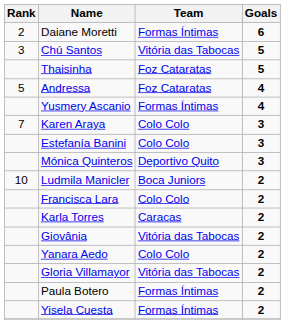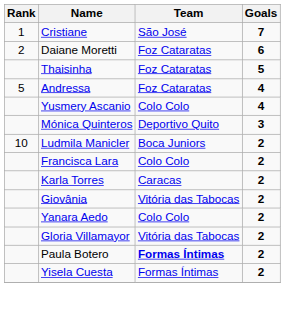 <table class="wikitable" style="text-align:center">
 <tr>
 <th>Rank</th>
 <th>Name</th>
 <th>Team</th>
 <th>Goals</th>
 </tr>
 <tr>
+<td>1</td>
+<td align="left"><a href='#'>Cristiane</a></td>
+<td align="left"> <a href='#'>São José</a></td>
+<td><strong>7</strong></td>
+</tr>
+<tr>
 <td>2</td>
 <td align="left">Daiane Moretti</td>
-<td align="left"> <a href='#'>Formas Íntimas</a></td>
+<td align="left"> <a href='#'>Foz Cataratas</a></td>
 <td><strong>6</strong></td>
-</tr>
-<tr>
-<td>3</td>
-<td align="left"><a href='#'>Chú Santos</a></td>
-<td align="left"> <a href='#'>Vitória das Tabocas</a></td>
-<td><strong>5</strong></td>
 </tr>
 <tr>
 <td></td>
 <td align="left"><a href='#'>Thaisinha</a></td>
 <td align="left"> <a href='#'>Foz Cataratas</a></td>
 <td><strong>5</strong></td>
 </tr>
 <tr>
 <td>5</td>
 <td align="left"><a href='#'>Andressa</a></td>
 <td align="left"> <a href='#'>Foz Cataratas</a></td>
 <td><strong>4</strong></td>
 </tr>
 <tr>
 <td></td>
 <td align="left"><a href='#'>Yusmery Ascanio</a></td>
-<td align="left"> <a href='#'>Formas Íntimas</a></td>
+<td align="left"> <a href='#'>Colo Colo</a></td>
 <td><strong>4</strong></td>
-</tr>
-<tr>
-<td>7</td>
-<td align="left"><a href='#'>Karen Araya</a></td>
-<td align="left"> <a href='#'>Colo Colo</a></td>
-<td><strong>3</strong></td>
-</tr>
-<tr>
-<td></td>
-<td align="left"><a href='#'>Estefanía Banini</a></td>
-<td align="left"> <a href='#'>Colo Colo</a></td>
-<td><strong>3</strong></td>
 </tr>
 <tr>
 <td></td>
 <td align="left"><a href='#'>Mónica Quinteros</a></td>
 <td align="left"> <a href='#'>Deportivo Quito</a></td>
 <td><strong>3</strong></td>
 </tr>
 <tr>
 <td>10</td>
 <td align="left"><a href='#'>Ludmila Manicler</a></td>
 <td align="left"> <a href='#'>Boca Juniors</a></td>
 <td><strong>2</strong></td>
 </tr>
 <tr>
 <td></td>
 <td align="left"><a href='#'>Francisca Lara</a></td>
 <td align="left"> <a href='#'>Colo Colo</a></td>
 <td><strong>2</strong></td>
 </tr>
 <tr>
 <td></td>
 <td align="left"><a href='#'>Karla Torres</a></td>
 <td align="left"> <a href='#'>Caracas</a></td>
 <td><strong>2</strong></td>
 </tr>
 <tr>
 <td></td>
 <td align="left"><a href='#'>Giovânia</a></td>
 <td align="left"> <a href='#'>Vitória das Tabocas</a></td>
 <td><strong>2</strong></td>
 </tr>
 <tr>
 <td></td>
 <td align="left"><a href='#'>Yanara Aedo</a></td>
 <td align="left"> <a href='#'>Colo Colo</a></td>
 <td><strong>2</strong></td>
 </tr>
 <tr>
 <td></td>
 <td align="left"><a href='#'>Gloria Villamayor</a></td>
 <td align="left"> <a href='#'>Vitória das Tabocas</a></td>
 <td><strong>2</strong></td>
 </tr>
 <tr>
 <td></td>
 <td align="left">Paula Botero</td>
-<td align="left"> <a href='#'>Formas Íntimas</a></td>
+<td align="left"><strong> <a href='#'>Formas Íntimas</a></strong></td>
 <td><strong>2</strong></td>
 </tr>
 <tr>
 <td></td>
 <td align="left"><a href='#'>Yisela Cuesta</a></td>
 <td align="left"> <a href='#'>Formas Íntimas</a></td>
 <td><strong>2</strong></td>
 </tr>
 <tr>
 </tr>
 </table>
